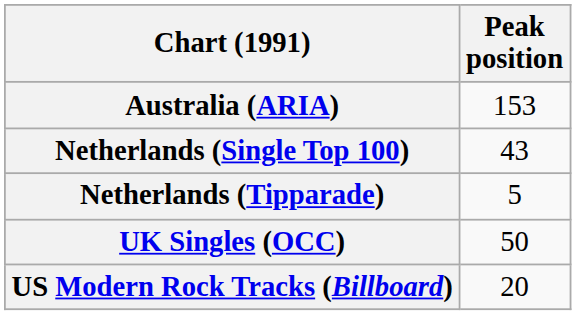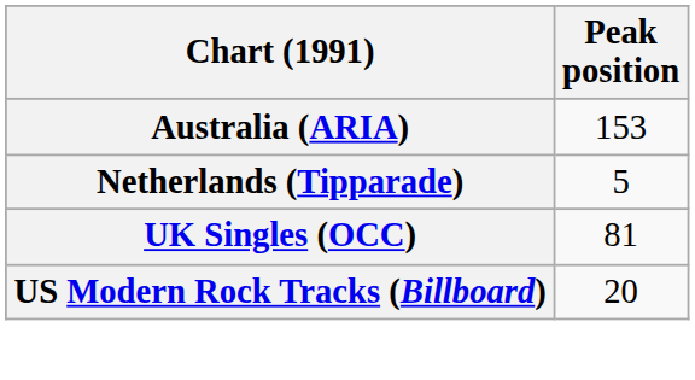 <table class="wikitable sortable plainrowheaders" style="text-align:center">
 <tr>
 <th scope="col">Chart (1991)</th>
 <th scope="col">Peak<br>position</th>
 </tr>
 <tr>
 <th scope="row">Australia (<a href='#'>ARIA</a>)</th>
 <td style="text-align:center;">153</td>
 </tr>
 <tr>
-<th scope="row">Netherlands (<a href='#'>Single Top 100</a>)</th>
-<td style="text-align:center;">43</td>
-</tr>
-<tr>
 <th scope="row">Netherlands (<a href='#'>Tipparade</a>)</th>
 <td>5</td>
 </tr>
 <tr>
 <th scope="row"><a href='#'>UK Singles</a> (<a href='#'>OCC</a>)</th>
-<td style="text-align:center;">50</td>
+<td style="text-align:center;">81</td>
 </tr>
 <tr>
 <th scope="row">US <a href='#'>Modern Rock Tracks</a> (<em><a href='#'>Billboard</a></em>)</th>
 <td style="text-align:center;">20</td>
 </tr>
 </table>
